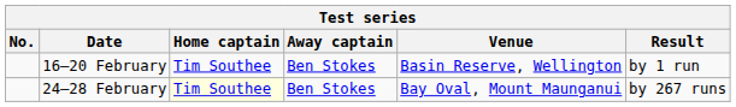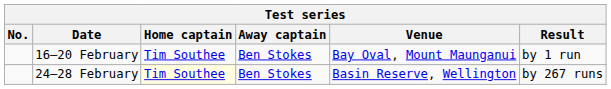 <table class="wikitable">
 <tr>
 <th colspan="9">Test series</th>
 </tr>
 <tr>
 <th>No.</th>
 <th>Date</th>
 <th>Home captain</th>
 <th>Away captain</th>
 <th>Venue</th>
 <th>Result</th>
 </tr>
 <tr>
 <td></td>
 <td>16–20 February</td>
 <td><a href='#'>Tim Southee</a></td>
 <td><a href='#'>Ben Stokes</a></td>
-<td><a href='#'>Basin Reserve</a>, <a href='#'>Wellington</a></td>
+<td><a href='#'>Bay Oval</a>, <a href='#'>Mount Maunganui</a></td>
 <td> by 1 run</td>
 </tr>
 <tr>
 <td></td>
 <td>24–28 February</td>
 <td style="background: lightyellow;"><a href='#'>Tim Southee</a></td>
 <td><a href='#'>Ben Stokes</a></td>
-<td><a href='#'>Bay Oval</a>, <a href='#'>Mount Maunganui</a></td>
+<td><a href='#'>Basin Reserve</a>, <a href='#'>Wellington</a></td>
 <td> by 267 runs</td>
 </tr>
 </table>
